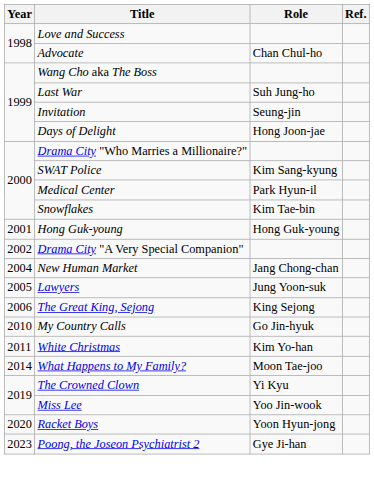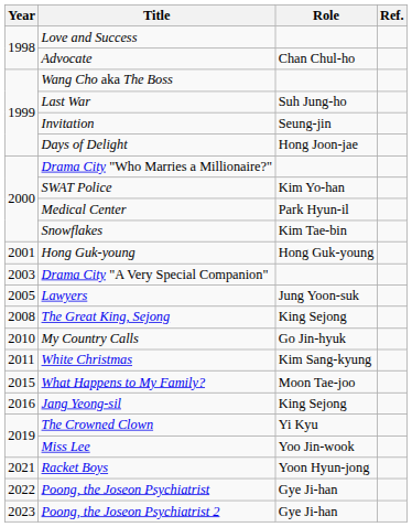 <table class="wikitable sortable">
 <tr>
 <th>Year</th>
 <th>Title</th>
 <th>Role</th>
 <th>Ref.</th>
 </tr>
 <tr>
 <td rowspan=2>1998</td>
 <td><em>Love and Success</em></td>
 <td></td>
 <td></td>
 </tr>
 <tr>
 <td><em>Advocate</em></td>
 <td>Chan Chul-ho</td>
 <td></td>
 </tr>
 <tr>
 <td rowspan=4>1999</td>
 <td><em>Wang Cho</em> aka <em>The Boss</em></td>
 <td></td>
 <td></td>
 </tr>
 <tr>
 <td><em>Last War</em></td>
 <td>Suh Jung-ho</td>
 <td></td>
 </tr>
 <tr>
 <td><em>Invitation</em></td>
 <td>Seung-jin</td>
 <td></td>
 </tr>
 <tr>
 <td><em>Days of Delight</em></td>
 <td>Hong Joon-jae</td>
 <td></td>
 </tr>
 <tr>
 <td rowspan=4>2000</td>
 <td><em><a href='#'>Drama City</a></em> "Who Marries a Millionaire?"</td>
 <td></td>
 <td></td>
 </tr>
 <tr>
 <td><em>SWAT Police</em></td>
-<td>Kim Sang-kyung</td>
+<td>Kim Yo-han</td>
 <td></td>
 </tr>
 <tr>
 <td><em>Medical Center</em></td>
 <td>Park Hyun-il</td>
 <td></td>
 </tr>
 <tr>
 <td><em>Snowflakes</em></td>
 <td>Kim Tae-bin</td>
 <td></td>
 </tr>
 <tr>
 <td>2001</td>
 <td><em>Hong Guk-young</em></td>
 <td>Hong Guk-young</td>
 <td></td>
 </tr>
 <tr>
-<td>2002</td>
+<td>2003</td>
 <td><em><a href='#'>Drama City</a></em> "A Very Special Companion"</td>
 <td></td>
-<td></td>
-</tr>
-<tr>
-<td>2004</td>
-<td><em>New Human Market</em></td>
-<td>Jang Chong-chan</td>
 <td></td>
 </tr>
 <tr>
 <td>2005</td>
 <td><em><a href='#'>Lawyers</a></em></td>
 <td>Jung Yoon-suk</td>
 <td></td>
 </tr>
 <tr>
-<td>2006</td>
+<td>2008</td>
 <td><em><a href='#'>The Great King, Sejong</a></em></td>
 <td>King Sejong</td>
 <td></td>
 </tr>
 <tr>
 <td>2010</td>
 <td><em>My Country Calls</em></td>
 <td>Go Jin-hyuk</td>
 <td></td>
 </tr>
 <tr>
 <td>2011</td>
 <td><em><a href='#'>White Christmas</a></em></td>
-<td>Kim Yo-han</td>
+<td>Kim Sang-kyung</td>
 <td></td>
 </tr>
 <tr>
-<td>2014</td>
+<td>2015</td>
 <td><em><a href='#'>What Happens to My Family?</a></em></td>
 <td>Moon Tae-joo</td>
+<td></td>
+</tr>
+<tr>
+<td>2016</td>
+<td><em><a href='#'>Jang Yeong-sil</a></em></td>
+<td>King Sejong</td>
 <td></td>
 </tr>
 <tr>
 <td rowspan=2>2019</td>
 <td><em><a href='#'>The Crowned Clown</a></em></td>
 <td>Yi Kyu</td>
 <td></td>
 </tr>
 <tr>
 <td><em><a href='#'>Miss Lee</a></em></td>
 <td>Yoo Jin-wook</td>
 <td></td>
 </tr>
 <tr>
-<td>2020</td>
+<td>2021</td>
 <td><em><a href='#'>Racket Boys</a></em></td>
 <td>Yoon Hyun-jong</td>
+<td></td>
+</tr>
+<tr>
+<td>2022</td>
+<td><em><a href='#'>Poong, the Joseon Psychiatrist</a></em></td>
+<td>Gye Ji-han</td>
 <td></td>
 </tr>
 <tr>
 <td>2023</td>
 <td><a href='#'><em>Poong, the Joseon Psychiatrist 2</em></a></td>
 <td>Gye Ji-han</td>
 <td></td>
 </tr>
 </table>
